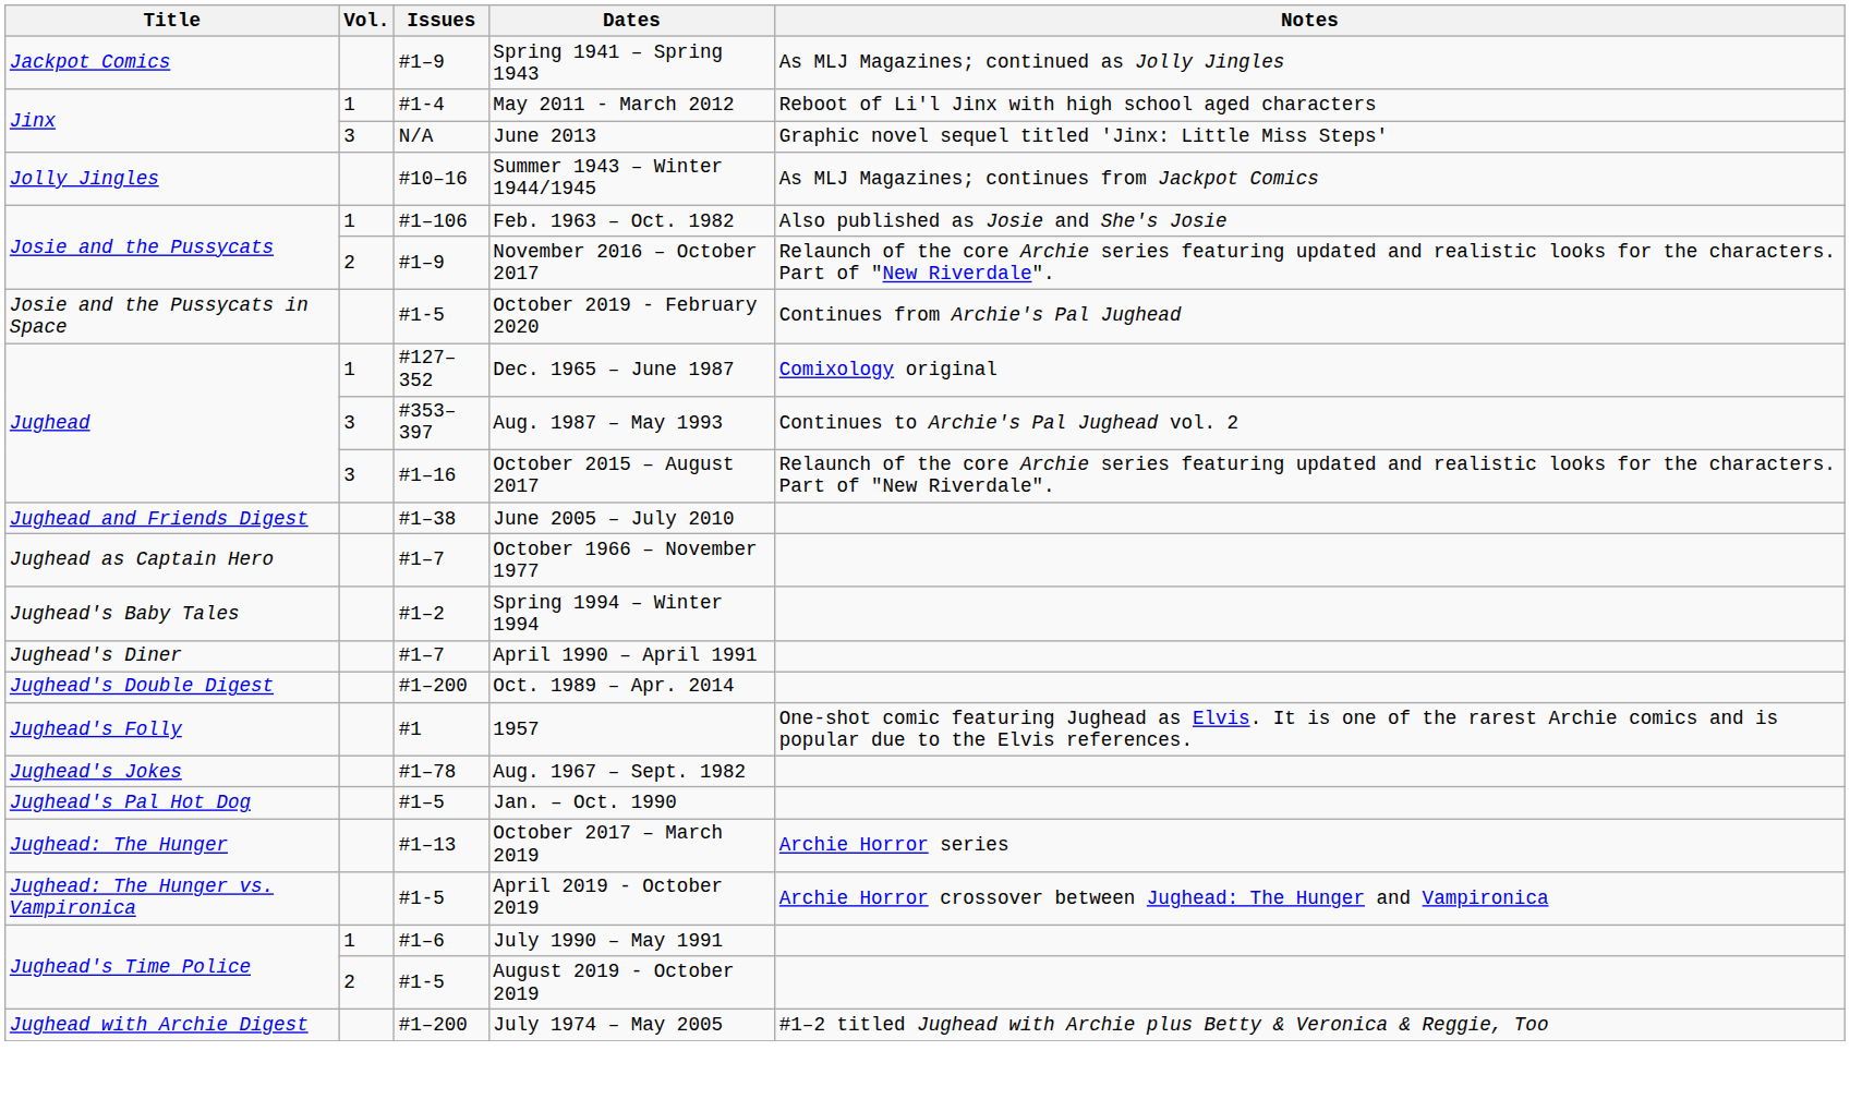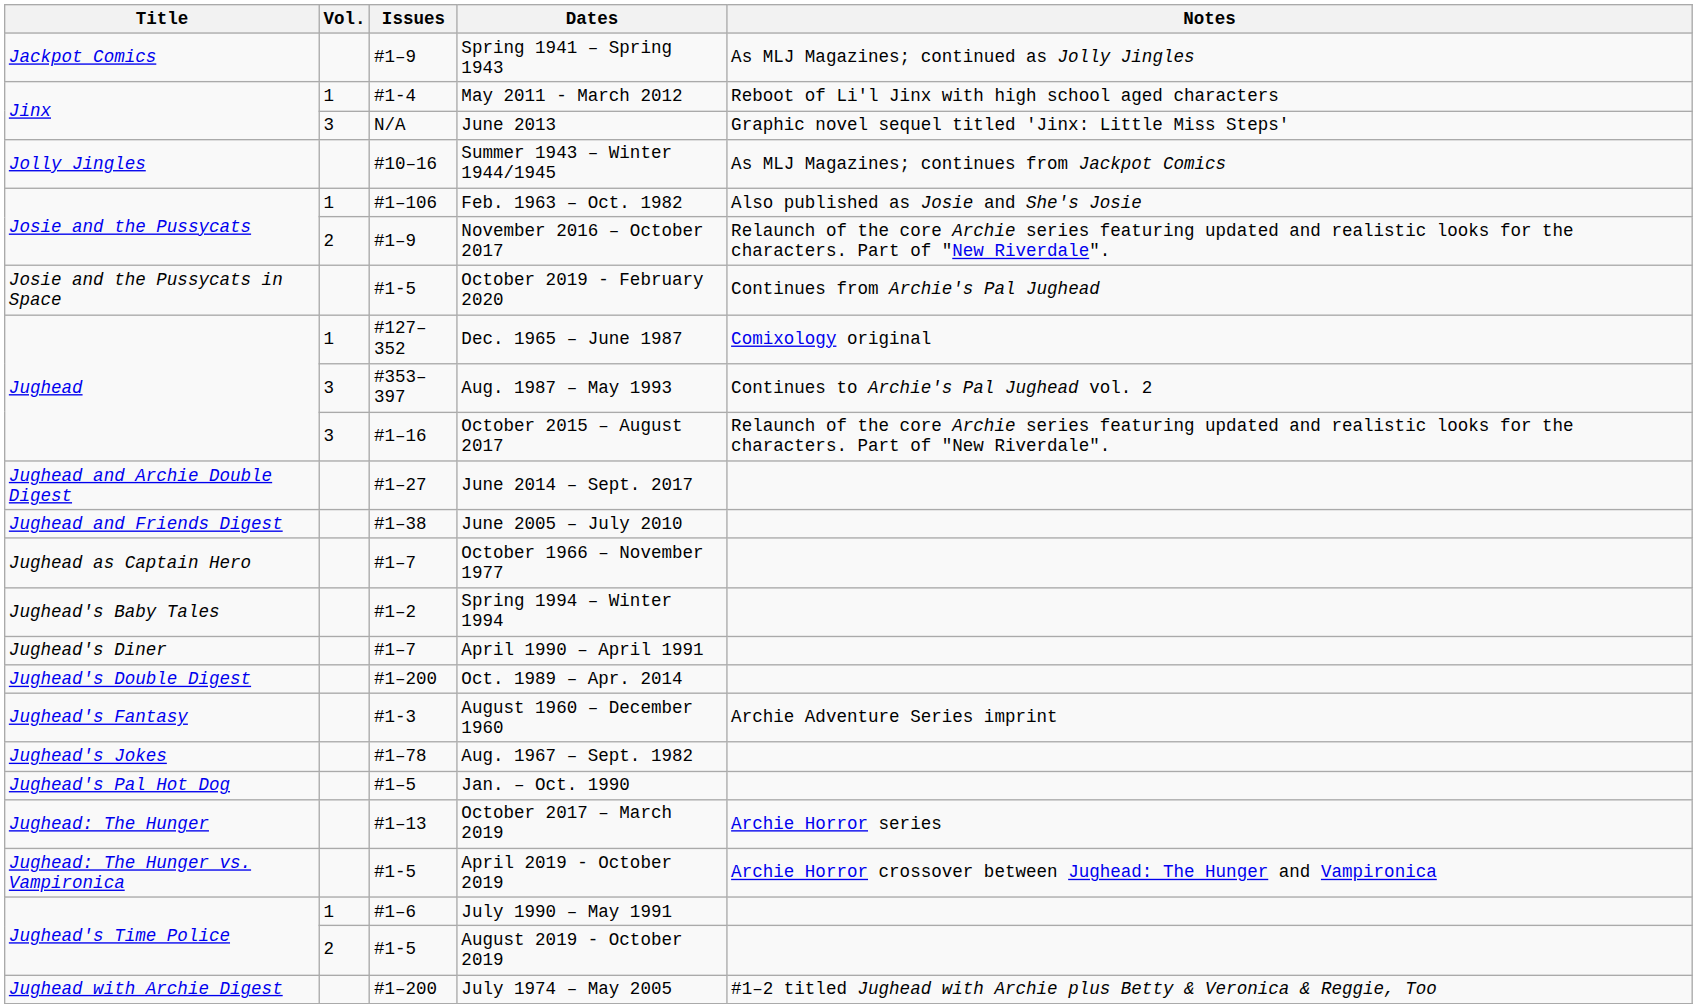 <table class="wikitable sortable">
 <tr>
 <th>Title</th>
 <th>Vol.</th>
 <th>Issues</th>
 <th>Dates</th>
 <th>Notes</th>
 </tr>
 <tr>
 <td><em><a href='#'>Jackpot Comics</a></em></td>
 <td></td>
 <td>#1–9</td>
 <td>Spring 1941 – Spring 1943</td>
 <td>As MLJ Magazines; continued as <em>Jolly Jingles</em></td>
 </tr>
 <tr>
 <td rowspan="2"><em><a href='#'>Jinx</a></em></td>
 <td>1</td>
 <td>#1-4</td>
 <td>May 2011 - March 2012</td>
 <td>Reboot of Li'l Jinx with high school aged characters</td>
 </tr>
 <tr>
 <td>3</td>
 <td>N/A</td>
 <td>June 2013</td>
 <td>Graphic novel sequel titled 'Jinx: Little Miss Steps'</td>
 </tr>
 <tr>
 <td><em><a href='#'>Jolly Jingles</a></em></td>
 <td></td>
 <td>#10–16</td>
 <td>Summer 1943 – Winter 1944/1945</td>
 <td>As MLJ Magazines; continues from <em>Jackpot Comics</em></td>
 </tr>
 <tr>
 <td rowspan="2"><em><a href='#'>Josie and the Pussycats</a></em></td>
 <td>1</td>
 <td>#1–106</td>
 <td>Feb. 1963 – Oct. 1982</td>
 <td>Also published as <em>Josie</em> and <em>She's Josie</em></td>
 </tr>
 <tr>
 <td>2</td>
 <td>#1–9</td>
 <td>November 2016 – October 2017</td>
 <td>Relaunch of the core <em>Archie</em> series featuring updated and realistic looks for the characters. Part of "<a href='#'>New Riverdale</a>".</td>
 </tr>
 <tr>
 <td><em>Josie and the Pussycats in Space</em></td>
 <td></td>
 <td>#1-5</td>
 <td>October 2019 - February 2020</td>
 <td>Continues from <em>Archie's Pal Jughead</em></td>
 </tr>
 <tr>
 <td rowspan="3"><em><a href='#'>Jughead</a></em></td>
 <td>1</td>
 <td>#127–352</td>
 <td>Dec. 1965 – June 1987</td>
 <td><a href='#'>Comixology</a> original</td>
 </tr>
 <tr>
 <td>3</td>
 <td>#353–397</td>
 <td>Aug. 1987 – May 1993</td>
 <td>Continues to <em>Archie's Pal Jughead</em> vol. 2</td>
 </tr>
 <tr>
 <td>3</td>
 <td>#1–16</td>
 <td>October 2015 – August 2017</td>
 <td>Relaunch of the core <em>Archie</em> series featuring updated and realistic looks for the characters. Part of "New Riverdale".</td>
 </tr>
 <tr>
+<td><em><a href='#'>Jughead and Archie Double Digest</a></em></td>
+<td></td>
+<td>#1–27</td>
+<td>June 2014 – Sept. 2017</td>
+<td></td>
+</tr>
+<tr>
 <td><em><a href='#'>Jughead and Friends Digest</a></em></td>
 <td></td>
 <td>#1–38</td>
 <td>June 2005 – July 2010</td>
 <td></td>
 </tr>
 <tr>
 <td><em>Jughead as Captain Hero</em></td>
 <td></td>
 <td>#1–7</td>
 <td>October 1966 – November 1977</td>
 <td></td>
 </tr>
 <tr>
 <td><em>Jughead's Baby Tales</em></td>
 <td></td>
 <td>#1–2</td>
 <td>Spring 1994 – Winter 1994</td>
 <td></td>
 </tr>
 <tr>
 <td><em>Jughead's Diner</em></td>
 <td></td>
 <td>#1–7</td>
 <td>April 1990 – April 1991</td>
 <td></td>
 </tr>
 <tr>
 <td><em><a href='#'>Jughead's Double Digest</a></em></td>
 <td></td>
 <td>#1–200</td>
 <td>Oct. 1989 – Apr. 2014</td>
 <td></td>
 </tr>
 <tr>
-<td><em><a href='#'>Jughead's Folly</a></em></td>
+<td><em><a href='#'>Jughead's Fantasy</a></em></td>
 <td></td>
-<td>#1</td>
-<td>1957</td>
-<td>One-shot comic featuring Jughead as <a href='#'>Elvis</a>. It is one of the rarest Archie comics and is popular due to the Elvis references.</td>
+<td>#1-3</td>
+<td>August 1960 – December 1960</td>
+<td>Archie Adventure Series imprint</td>
 </tr>
 <tr>
 <td><em><a href='#'>Jughead's Jokes</a></em></td>
 <td></td>
 <td>#1–78</td>
 <td>Aug. 1967 – Sept. 1982</td>
 <td></td>
 </tr>
 <tr>
 <td><em><a href='#'>Jughead's Pal Hot Dog</a></em></td>
 <td></td>
 <td>#1–5</td>
 <td>Jan. – Oct. 1990</td>
 <td></td>
 </tr>
 <tr>
 <td><em><a href='#'>Jughead: The Hunger</a></em></td>
 <td></td>
 <td>#1–13</td>
 <td>October 2017 – March 2019</td>
 <td><a href='#'>Archie Horror</a> series</td>
 </tr>
 <tr>
 <td><em><a href='#'>Jughead: The Hunger vs. Vampironica</a></em></td>
 <td></td>
 <td>#1-5</td>
 <td>April 2019 - October 2019</td>
 <td><a href='#'>Archie Horror</a> crossover between <a href='#'>Jughead: The Hunger</a> and <a href='#'>Vampironica</a></td>
 </tr>
 <tr>
 <td rowspan="2"><em><a href='#'>Jughead's Time Police</a></em></td>
 <td>1</td>
 <td>#1–6</td>
 <td>July 1990 – May 1991</td>
 <td></td>
 </tr>
 <tr>
 <td>2</td>
 <td>#1-5</td>
 <td>August 2019 - October 2019</td>
 <td></td>
 </tr>
 <tr>
 <td><em><a href='#'>Jughead with Archie Digest</a></em></td>
 <td></td>
 <td>#1–200</td>
 <td>July 1974 – May 2005</td>
 <td>#1–2 titled <em>Jughead with Archie plus Betty & Veronica & Reggie, Too</em></td>
 </tr>
 <tr>
 </tr>
 </table>
